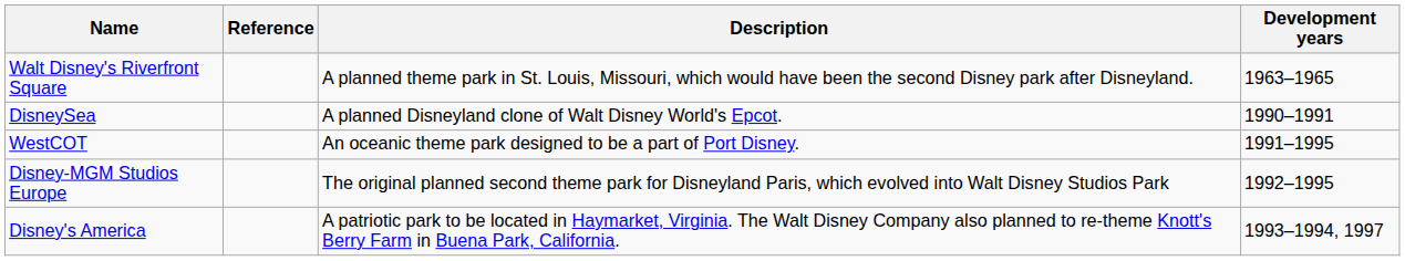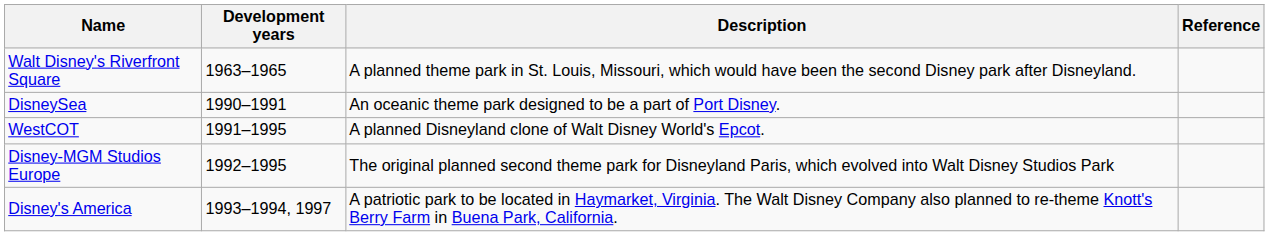 <table class="wikitable">
 <tr>
 <th>Name</th>
+<th>Development years</th>
+<th>Description</th>
 <th>Reference</th>
-<th>Description</th>
-<th>Development years</th>
 </tr>
 <tr>
 <td><a href='#'>Walt Disney's Riverfront Square</a></td>
+<td>1963–1965</td>
+<td>A planned theme park in St. Louis, Missouri, which would have been the second Disney park after Disneyland.</td>
 <td></td>
-<td>A planned theme park in St. Louis, Missouri, which would have been the second Disney park after Disneyland.</td>
-<td>1963–1965</td>
 </tr>
 <tr>
 <td><a href='#'>DisneySea</a></td>
+<td>1990–1991</td>
+<td>An oceanic theme park designed to be a part of <a href='#'>Port Disney</a>.</td>
 <td></td>
-<td>A planned Disneyland clone of Walt Disney World's <a href='#'>Epcot</a>.</td>
-<td>1990–1991</td>
 </tr>
 <tr>
 <td><a href='#'>WestCOT</a></td>
+<td>1991–1995</td>
+<td>A planned Disneyland clone of Walt Disney World's <a href='#'>Epcot</a>.</td>
 <td></td>
-<td>An oceanic theme park designed to be a part of <a href='#'>Port Disney</a>.</td>
-<td>1991–1995</td>
 </tr>
 <tr>
 <td><a href='#'>Disney-MGM Studios Europe</a></td>
+<td>1992–1995</td>
+<td>The original planned second theme park for Disneyland Paris, which evolved into Walt Disney Studios Park</td>
 <td></td>
-<td>The original planned second theme park for Disneyland Paris, which evolved into Walt Disney Studios Park</td>
-<td>1992–1995</td>
 </tr>
 <tr>
 <td><a href='#'>Disney's America</a></td>
+<td>1993–1994, 1997</td>
+<td>A patriotic park to be located in <a href='#'>Haymarket, Virginia</a>. The Walt Disney Company also planned to re-theme <a href='#'>Knott's Berry Farm</a> in <a href='#'>Buena Park, California</a>.</td>
 <td></td>
-<td>A patriotic park to be located in <a href='#'>Haymarket, Virginia</a>. The Walt Disney Company also planned to re-theme <a href='#'>Knott's Berry Farm</a> in <a href='#'>Buena Park, California</a>.</td>
-<td>1993–1994, 1997</td>
 </tr>
 </table>
